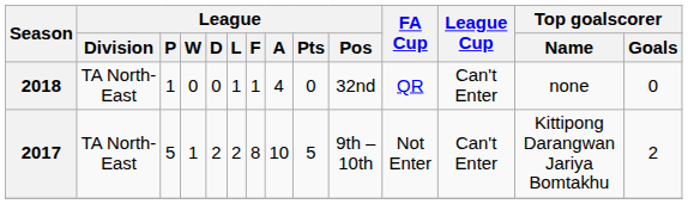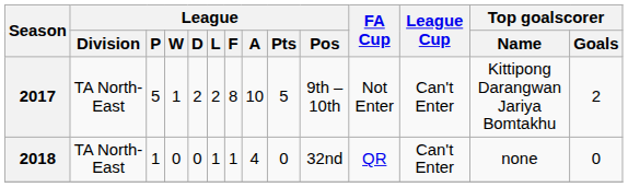 <table class="wikitable" style="text-align: center">
 <tr>
 <th rowspan=2>Season</th>
 <th colspan=9>League</th>
 <th rowspan=2><a href='#'>FA Cup</a></th>
 <th rowspan=2><a href='#'>League Cup</a></th>
 <th colspan=2>Top goalscorer</th>
 </tr>
 <tr>
 <th>Division</th>
 <th>P</th>
 <th>W</th>
 <th>D</th>
 <th>L</th>
 <th>F</th>
 <th>A</th>
 <th>Pts</th>
 <th>Pos</th>
 <th>Name</th>
 <th>Goals</th>
 </tr>
 <tr>
+<th>2017</th>
+<td>TA North-East</td>
+<td>5</td>
+<td>1</td>
+<td>2</td>
+<td>2</td>
+<td>8</td>
+<td>10</td>
+<td>5</td>
+<td>9th – 10th</td>
+<td>Not Enter</td>
+<td>Can't Enter</td>
+<td>Kittipong Darangwan <br> Jariya Bomtakhu</td>
+<td>2</td>
+</tr>
+<tr>
 <th>2018</th>
 <td>TA North-East</td>
 <td>1</td>
 <td>0</td>
 <td>0</td>
 <td>1</td>
 <td>1</td>
 <td>4</td>
 <td>0</td>
 <td>32nd</td>
 <td><a href='#'>QR</a></td>
 <td>Can't Enter</td>
 <td>none</td>
 <td>0</td>
 </tr>
 <tr>
-<th>2017</th>
-<td>TA North-East</td>
-<td>5</td>
-<td>1</td>
-<td>2</td>
-<td>2</td>
-<td>8</td>
-<td>10</td>
-<td>5</td>
-<td>9th – 10th</td>
-<td>Not Enter</td>
-<td>Can't Enter</td>
-<td>Kittipong Darangwan <br> Jariya Bomtakhu</td>
-<td>2</td>
-</tr>
-<tr>
 </tr>
 </table>
